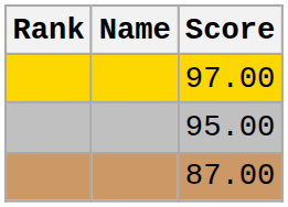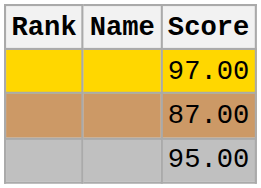 <table class="wikitable">
 <tr>
 <th>Rank</th>
 <th>Name</th>
 <th>Score</th>
 </tr>
 <tr style="background:gold;">
 <td></td>
 <td></td>
 <td>97.00</td>
 </tr>
+<tr style="background:#CC9966;">
+<td></td>
+<td></td>
+<td>87.00</td>
+</tr>
 <tr style="background:silver;">
 <td></td>
 <td></td>
 <td>95.00</td>
 </tr>
-<tr style="background:#CC9966;">
-<td></td>
-<td></td>
-<td>87.00</td>
-</tr>
 </table>
